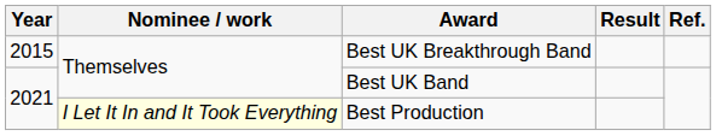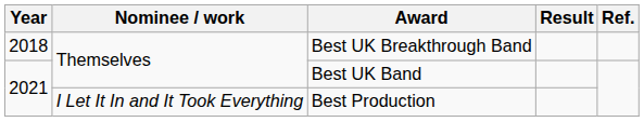 <table class="wikitable">
 <tr>
 <th>Year</th>
 <th>Nominee / work</th>
 <th>Award</th>
 <th>Result</th>
 <th>Ref.</th>
 </tr>
 <tr>
-<td>2015</td>
+<td>2018</td>
 <td rowspan="2">Themselves</td>
 <td>Best UK Breakthrough Band</td>
 <td></td>
 <td></td>
 </tr>
 <tr>
 <td rowspan="2">2021</td>
 <td>Best UK Band</td>
 <td></td>
 <td rowspan="2"></td>
 </tr>
 <tr>
-<td style="background: lightyellow;"><em>I Let It In and It Took Everything</em></td>
+<td><em>I Let It In and It Took Everything</em></td>
 <td>Best Production</td>
 <td></td>
 </tr>
 </table>
